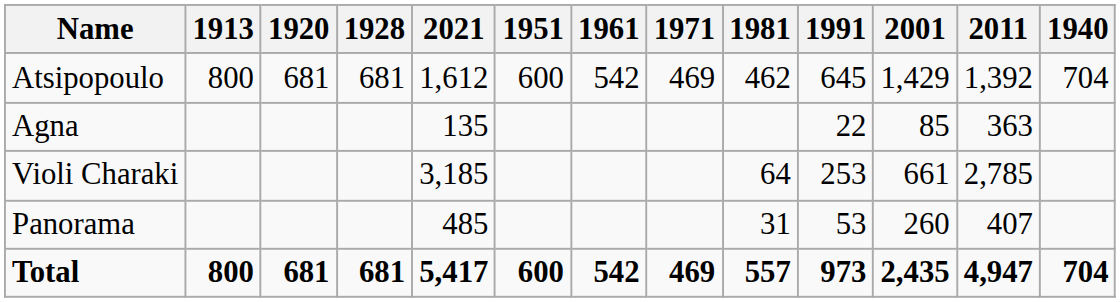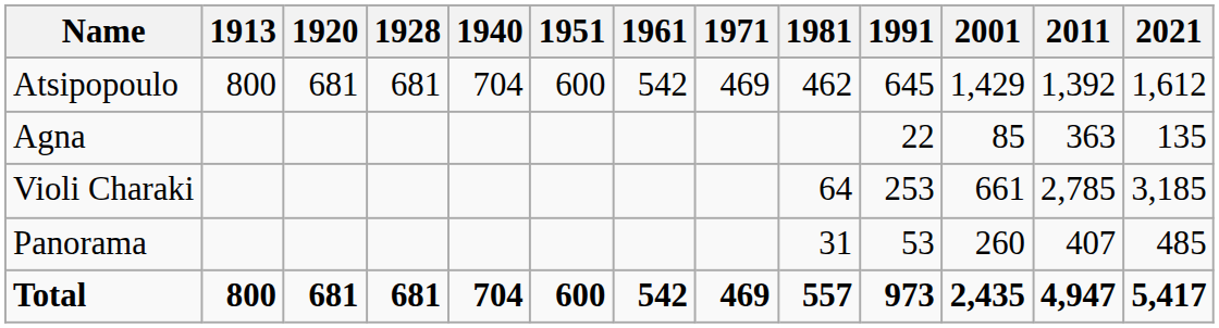 <table class="wikitable sortable">
 <tr class="hintergrundfarbe5">
 <th>Name</th>
 <th>1913</th>
 <th>1920</th>
 <th>1928</th>
-<th>2021</th>
+<th>1940</th>
 <th>1951</th>
 <th>1961</th>
 <th>1971</th>
 <th>1981</th>
 <th>1991</th>
 <th>2001</th>
 <th>2011</th>
-<th>1940</th>
+<th>2021</th>
 </tr>
 <tr>
 <td>Atsipopoulo</td>
 <td style="text-align:right">800</td>
 <td style="text-align:right">681</td>
 <td style="text-align:right">681</td>
-<td style="text-align:right">1,612</td>
+<td style="text-align:right">704</td>
 <td style="text-align:right">600</td>
 <td style="text-align:right">542</td>
 <td style="text-align:right">469</td>
 <td style="text-align:right">462</td>
 <td style="text-align:right">645</td>
 <td style="text-align:right">1,429</td>
 <td style="text-align:right">1,392</td>
-<td style="text-align:right">704</td>
+<td style="text-align:right">1,612</td>
 </tr>
 <tr>
 <td>Agna</td>
 <td style="text-align:right"></td>
 <td style="text-align:right"></td>
 <td style="text-align:right"></td>
-<td style="text-align:right">135</td>
+<td style="text-align:right"></td>
 <td style="text-align:right"></td>
 <td style="text-align:right"></td>
 <td style="text-align:right"></td>
 <td style="text-align:right"></td>
 <td style="text-align:right">22</td>
 <td style="text-align:right">85</td>
 <td style="text-align:right">363</td>
-<td style="text-align:right"></td>
+<td style="text-align:right">135</td>
 </tr>
 <tr>
 <td>Violi Charaki</td>
 <td style="text-align:right"></td>
 <td style="text-align:right"></td>
 <td style="text-align:right"></td>
-<td style="text-align:right">3,185</td>
+<td style="text-align:right"></td>
 <td style="text-align:right"></td>
 <td style="text-align:right"></td>
 <td style="text-align:right"></td>
 <td style="text-align:right">64</td>
 <td style="text-align:right">253</td>
 <td style="text-align:right">661</td>
 <td style="text-align:right">2,785</td>
-<td style="text-align:right"></td>
+<td style="text-align:right">3,185</td>
 </tr>
 <tr>
 <td>Panorama</td>
 <td style="text-align:right"></td>
 <td style="text-align:right"></td>
 <td style="text-align:right"></td>
-<td style="text-align:right">485</td>
+<td style="text-align:right"></td>
 <td style="text-align:right"></td>
 <td style="text-align:right"></td>
 <td style="text-align:right"></td>
 <td style="text-align:right">31</td>
 <td style="text-align:right">53</td>
 <td style="text-align:right">260</td>
 <td style="text-align:right">407</td>
-<td style="text-align:right"></td>
+<td style="text-align:right">485</td>
 </tr>
 <tr class="sortbottom">
 <td><strong>Total</strong></td>
 <td style="text-align:right"><strong>800</strong></td>
 <td style="text-align:right"><strong>681</strong></td>
 <td style="text-align:right"><strong>681</strong></td>
-<td style="text-align:right"><strong>5,417</strong></td>
+<td style="text-align:right"><strong>704</strong></td>
 <td style="text-align:right"><strong>600</strong></td>
 <td style="text-align:right"><strong>542</strong></td>
 <td style="text-align:right"><strong>469</strong></td>
 <td style="text-align:right"><strong>557</strong></td>
 <td style="text-align:right"><strong>973</strong></td>
 <td style="text-align:right"><strong>2,435</strong></td>
 <td style="text-align:right"><strong>4,947</strong></td>
-<td style="text-align:right"><strong>704</strong></td>
+<td style="text-align:right"><strong>5,417</strong></td>
 </tr>
 </table>
